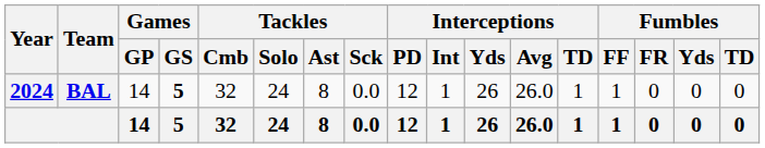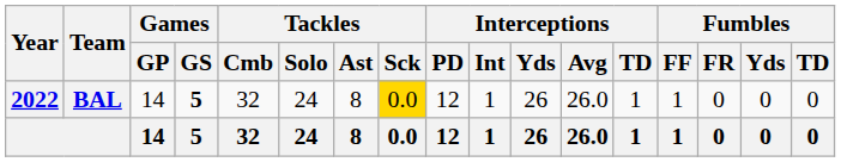 <table class="wikitable" style="text-align:center;">
 <tr>
 <th rowspan="2">Year</th>
 <th rowspan="2">Team</th>
 <th colspan="2">Games</th>
 <th colspan="4">Tackles</th>
 <th colspan="5">Interceptions</th>
 <th colspan="4">Fumbles</th>
 </tr>
 <tr>
 <th>GP</th>
 <th>GS</th>
 <th>Cmb</th>
 <th>Solo</th>
 <th>Ast</th>
 <th>Sck</th>
 <th>PD</th>
 <th>Int</th>
 <th>Yds</th>
 <th>Avg</th>
 <th>TD</th>
 <th>FF</th>
 <th>FR</th>
 <th>Yds</th>
 <th>TD</th>
 </tr>
 <tr>
-<th><a href='#'>2024</a></th>
+<th><a href='#'>2022</a></th>
 <th><a href='#'>BAL</a></th>
 <td>14</td>
 <td><strong>5</strong></td>
 <td>32</td>
 <td>24</td>
 <td>8</td>
-<td>0.0</td>
+<td style="background: gold;">0.0</td>
 <td>12</td>
 <td>1</td>
 <td>26</td>
 <td>26.0</td>
 <td>1</td>
 <td>1</td>
 <td>0</td>
 <td>0</td>
 <td>0</td>
 </tr>
 <tr>
 <th colspan="2"></th>
 <th>14</th>
 <th>5</th>
 <th>32</th>
 <th>24</th>
 <th>8</th>
 <th>0.0</th>
 <th>12</th>
 <th>1</th>
 <th>26</th>
 <th>26.0</th>
 <th>1</th>
 <th>1</th>
 <th>0</th>
 <th>0</th>
 <th>0</th>
 </tr>
 </table>
